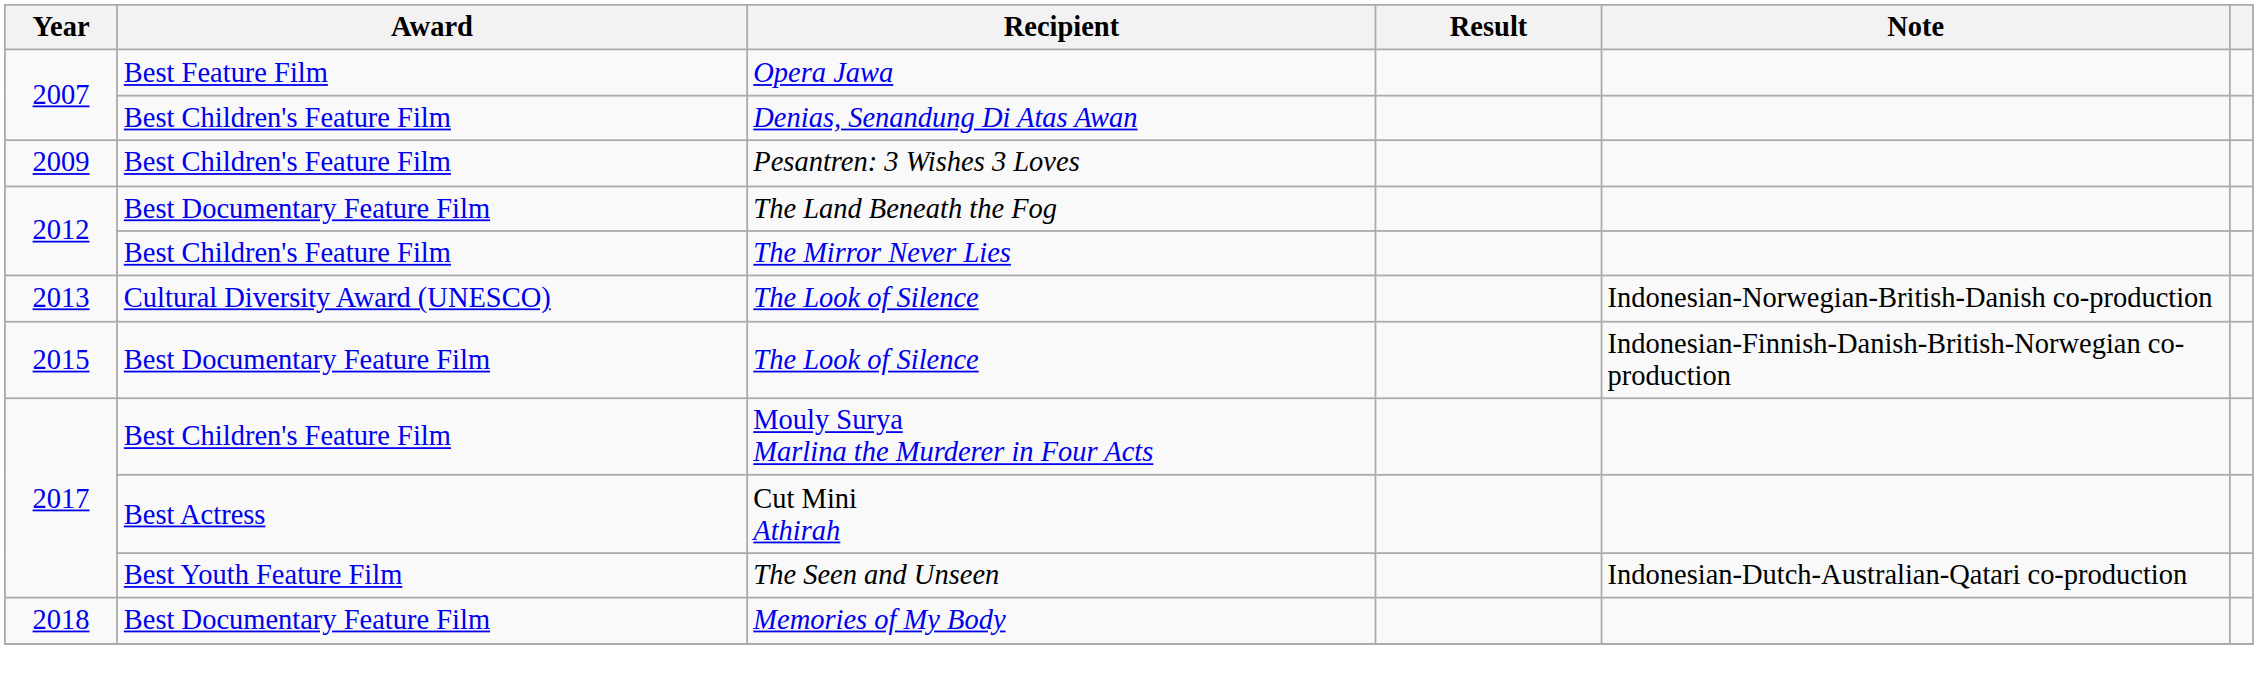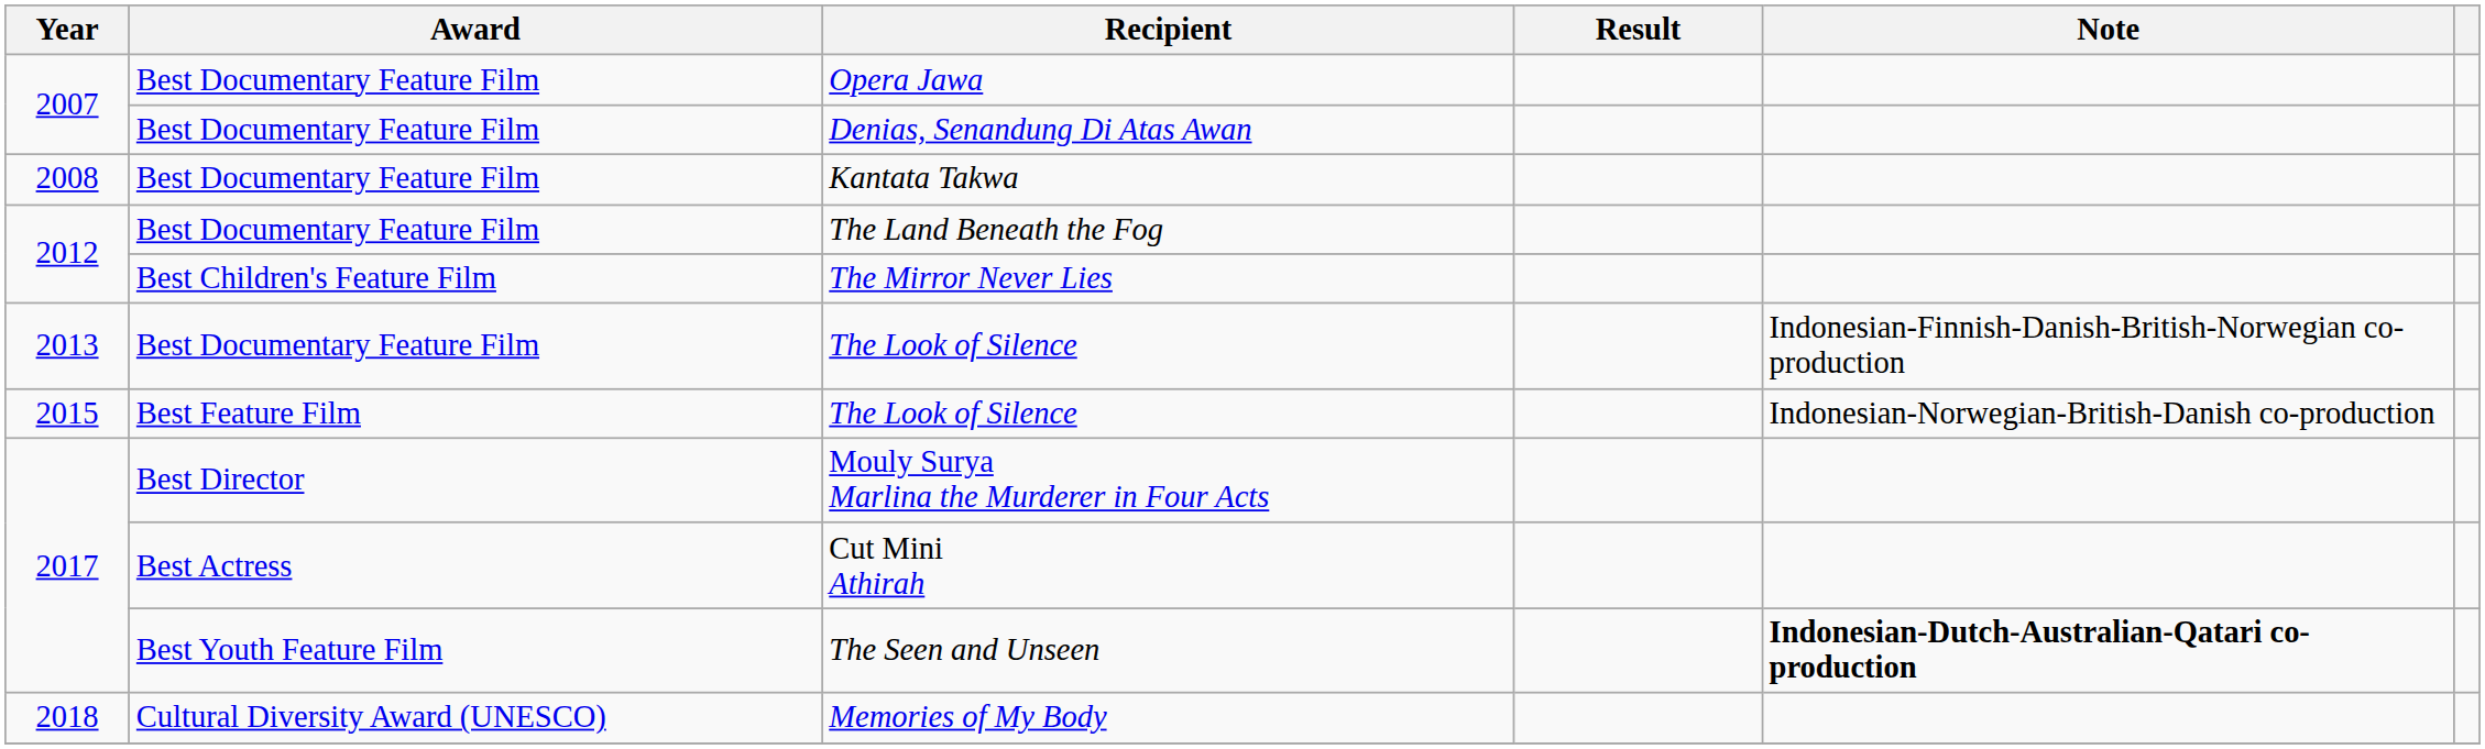 <table class="wikitable plainrowheaders" width="100%">
 <tr>
 <th width="5%">Year<br></th>
 <th width="28%">Award</th>
 <th width="28%">Recipient</th>
 <th width="10%">Result</th>
 <th width="28%">Note</th>
 <th></th>
 </tr>
 <tr>
 <td align="center" rowspan="2"><a href='#'>2007</a><br></td>
-<td><a href='#'>Best Feature Film</a></td>
+<td><a href='#'>Best Documentary Feature Film</a></td>
 <td><em><a href='#'>Opera Jawa</a></em></td>
 <td></td>
 <td></td>
 <td align="center"></td>
 </tr>
 <tr>
-<td><a href='#'>Best Children's Feature Film</a></td>
+<td><a href='#'>Best Documentary Feature Film</a></td>
 <td><em><a href='#'>Denias, Senandung Di Atas Awan</a></em></td>
 <td></td>
 <td></td>
 <td align="center"></td>
 </tr>
 <tr>
-<td align="center"><a href='#'>2009</a><br></td>
-<td><a href='#'>Best Children's Feature Film</a></td>
-<td><em>Pesantren: 3 Wishes 3 Loves</em></td>
+<td align="center"><a href='#'>2008</a><br></td>
+<td><a href='#'>Best Documentary Feature Film</a></td>
+<td><em>Kantata Takwa</em></td>
 <td></td>
 <td></td>
 <td align="center"></td>
 </tr>
 <tr>
 <td align="center" rowspan="2"><a href='#'>2012</a><br></td>
 <td><a href='#'>Best Documentary Feature Film</a></td>
 <td><em>The Land Beneath the Fog</em></td>
 <td></td>
 <td></td>
 <td align="center"></td>
 </tr>
 <tr>
 <td><a href='#'>Best Children's Feature Film</a></td>
 <td><em><a href='#'>The Mirror Never Lies</a></em></td>
 <td></td>
 <td></td>
 <td align="center"></td>
 </tr>
 <tr>
 <td align="center"><a href='#'>2013</a><br></td>
-<td><a href='#'>Cultural Diversity Award (UNESCO)</a></td>
-<td><em><a href='#'>The Look of Silence</a></em></td>
-<td></td>
-<td>Indonesian-Norwegian-British-Danish co-production</td>
-<td align="center"></td>
-</tr>
-<tr>
-<td align="center"><a href='#'>2015</a><br></td>
 <td><a href='#'>Best Documentary Feature Film</a></td>
 <td><em><a href='#'>The Look of Silence</a></em></td>
 <td></td>
 <td>Indonesian-Finnish-Danish-British-Norwegian co-production</td>
 <td align="center"></td>
 </tr>
 <tr>
+<td align="center"><a href='#'>2015</a><br></td>
+<td><a href='#'>Best Feature Film</a></td>
+<td><em><a href='#'>The Look of Silence</a></em></td>
+<td></td>
+<td>Indonesian-Norwegian-British-Danish co-production</td>
+<td align="center"></td>
+</tr>
+<tr>
 <td rowspan="3" align="center"><a href='#'>2017</a><br></td>
-<td><a href='#'>Best Children's Feature Film</a></td>
+<td><a href='#'>Best Director</a></td>
 <td><a href='#'>Mouly Surya</a><br><em><a href='#'>Marlina the Murderer in Four Acts</a></em></td>
 <td></td>
 <td></td>
 <td align="center"></td>
 </tr>
 <tr>
 <td><a href='#'>Best Actress</a></td>
 <td>Cut Mini<br><em><a href='#'>Athirah</a></em></td>
 <td></td>
 <td></td>
 <td align="center"></td>
 </tr>
 <tr>
 <td><a href='#'>Best Youth Feature Film</a></td>
 <td><em>The Seen and Unseen</em></td>
 <td></td>
-<td>Indonesian-Dutch-Australian-Qatari co-production</td>
+<td><strong>Indonesian-Dutch-Australian-Qatari co-production</strong></td>
 <td align="center"></td>
 </tr>
 <tr>
 <td align="center"><a href='#'>2018</a><br></td>
-<td><a href='#'>Best Documentary Feature Film</a></td>
+<td><a href='#'>Cultural Diversity Award (UNESCO)</a></td>
 <td><em><a href='#'>Memories of My Body</a></em></td>
 <td></td>
 <td></td>
 <td align="center"></td>
 </tr>
 <tr>
 </tr>
 </table>
